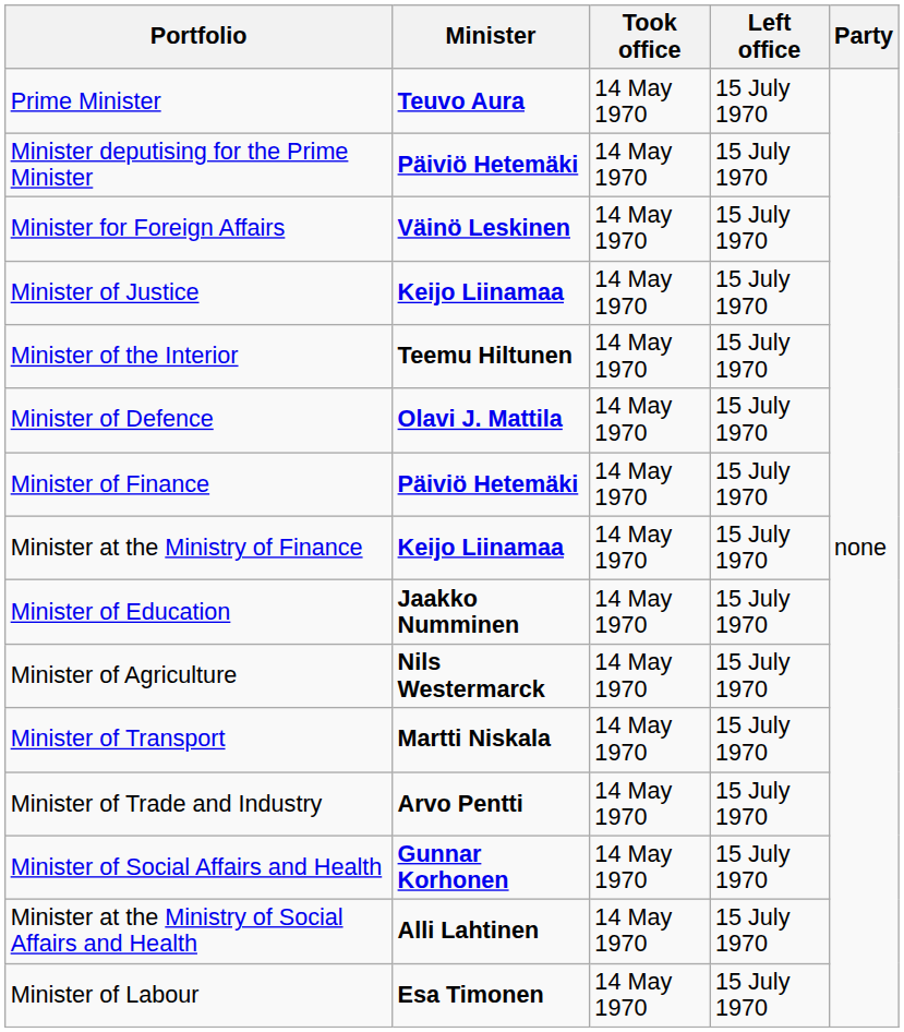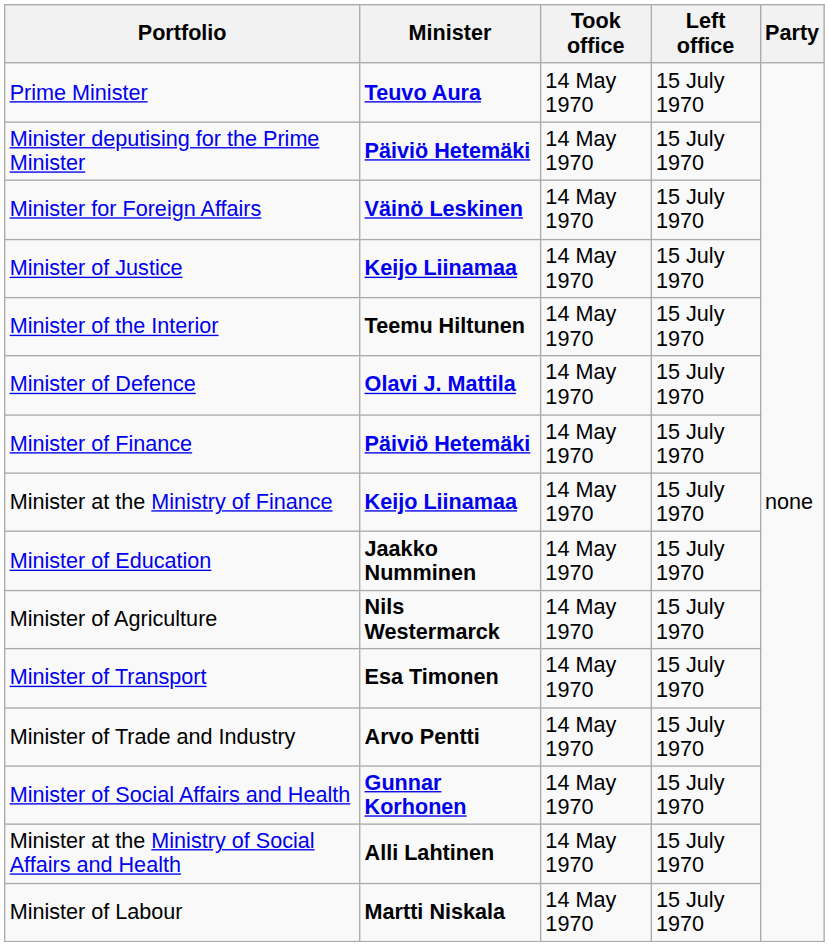 <table class="wikitable">
 <tr>
 <th>Portfolio</th>
 <th>Minister</th>
 <th>Took office</th>
 <th>Left office</th>
 <th>Party</th>
 </tr>
 <tr>
 <td><a href='#'>Prime Minister</a></td>
 <td><strong><a href='#'>Teuvo Aura</a></strong></td>
 <td>14 May 1970</td>
 <td>15 July 1970</td>
 <td rowspan="18">none</td>
 </tr>
 <tr>
 <td><a href='#'>Minister deputising for the Prime Minister</a></td>
 <td><strong><a href='#'>Päiviö Hetemäki</a></strong></td>
 <td>14 May 1970</td>
 <td>15 July 1970</td>
 </tr>
 <tr>
 <td><a href='#'>Minister for Foreign Affairs</a></td>
 <td><strong><a href='#'>Väinö Leskinen</a></strong></td>
 <td>14 May 1970</td>
 <td>15 July 1970</td>
 </tr>
 <tr>
 <td><a href='#'>Minister of Justice</a></td>
 <td><strong><a href='#'>Keijo Liinamaa</a></strong></td>
 <td>14 May 1970</td>
 <td>15 July 1970</td>
 </tr>
 <tr>
 <td><a href='#'>Minister of the Interior</a></td>
 <td><strong>Teemu Hiltunen</strong></td>
 <td>14 May 1970</td>
 <td>15 July 1970</td>
 </tr>
 <tr>
 <td><a href='#'>Minister of Defence</a></td>
 <td><strong><a href='#'>Olavi J. Mattila</a></strong></td>
 <td>14 May 1970</td>
 <td>15 July 1970</td>
 </tr>
 <tr>
 <td><a href='#'>Minister of Finance</a></td>
 <td><strong><a href='#'>Päiviö Hetemäki</a></strong></td>
 <td>14 May 1970</td>
 <td>15 July 1970</td>
 </tr>
 <tr>
 <td>Minister at the <a href='#'>Ministry of Finance</a></td>
 <td><strong><a href='#'>Keijo Liinamaa</a></strong></td>
 <td>14 May 1970</td>
 <td>15 July 1970</td>
 </tr>
 <tr>
 <td><a href='#'>Minister of Education</a></td>
 <td><strong>Jaakko Numminen</strong></td>
 <td>14 May 1970</td>
 <td>15 July 1970</td>
 </tr>
 <tr>
 <td>Minister of Agriculture</td>
 <td><strong>Nils Westermarck</strong></td>
 <td>14 May 1970</td>
 <td>15 July 1970</td>
 </tr>
 <tr>
 <td><a href='#'>Minister of Transport</a></td>
-<td><strong>Martti Niskala</strong></td>
+<td><strong>Esa Timonen</strong></td>
 <td>14 May 1970</td>
 <td>15 July 1970</td>
 </tr>
 <tr>
 <td>Minister of Trade and Industry</td>
 <td><strong>Arvo Pentti</strong></td>
 <td>14 May 1970</td>
 <td>15 July 1970</td>
 </tr>
 <tr>
 <td><a href='#'>Minister of Social Affairs and Health</a></td>
 <td><strong><a href='#'>Gunnar Korhonen</a></strong></td>
 <td>14 May 1970</td>
 <td>15 July 1970</td>
 </tr>
 <tr>
 <td>Minister at the <a href='#'>Ministry of Social Affairs and Health</a></td>
 <td><strong>Alli Lahtinen</strong></td>
 <td>14 May 1970</td>
 <td>15 July 1970</td>
 </tr>
 <tr>
 <td>Minister of Labour</td>
-<td><strong>Esa Timonen</strong></td>
+<td><strong>Martti Niskala</strong></td>
 <td>14 May 1970</td>
 <td>15 July 1970</td>
 </tr>
 </table>
